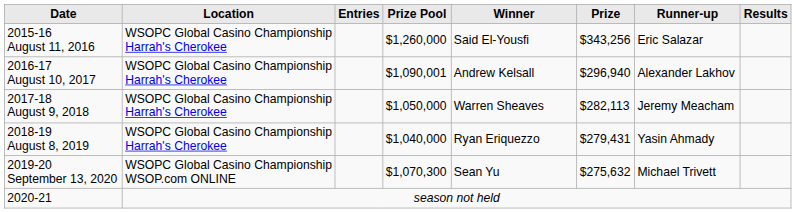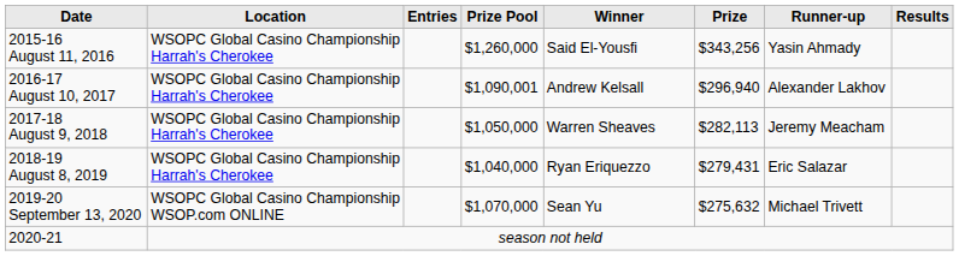 <table class="wikitable">
 <tr>
 <th style="background: #E9E9E9;" width="15%">Date</th>
 <th style="background: #E9E9E9;" width="27%">Location</th>
 <th style="background: #E9E9E9;">Entries</th>
 <th style="background: #E9E9E9;">Prize Pool</th>
 <th style="background: #E9E9E9;" width="16%">Winner</th>
 <th style="background: #E9E9E9;">Prize</th>
 <th style="background: #E9E9E9;">Runner-up</th>
 <th style="background: #E9E9E9;">Results</th>
 </tr>
 <tr>
 <td>2015-16<br>August 11, 2016</td>
 <td>WSOPC Global Casino Championship<br><a href='#'>Harrah's Cherokee</a></td>
 <td></td>
 <td>$1,260,000</td>
 <td> Said El-Yousfi</td>
 <td>$343,256</td>
-<td> Eric Salazar</td>
+<td> Yasin Ahmady</td>
 <td></td>
 </tr>
 <tr>
 <td>2016-17<br>August 10, 2017</td>
 <td>WSOPC Global Casino Championship<br><a href='#'>Harrah's Cherokee</a></td>
 <td></td>
 <td>$1,090,001</td>
 <td> Andrew Kelsall</td>
 <td>$296,940</td>
 <td> Alexander Lakhov</td>
 <td></td>
 </tr>
 <tr>
 <td>2017-18<br>August 9, 2018</td>
 <td>WSOPC Global Casino Championship<br><a href='#'>Harrah's Cherokee</a></td>
 <td></td>
 <td>$1,050,000</td>
 <td> Warren Sheaves</td>
 <td>$282,113</td>
 <td> Jeremy Meacham</td>
 <td></td>
 </tr>
 <tr>
 <td>2018-19<br>August 8, 2019</td>
 <td>WSOPC Global Casino Championship<br><a href='#'>Harrah's Cherokee</a></td>
 <td></td>
 <td>$1,040,000</td>
 <td> Ryan Eriquezzo</td>
 <td>$279,431</td>
-<td> Yasin Ahmady</td>
+<td> Eric Salazar</td>
 <td></td>
 </tr>
 <tr>
 <td>2019-20<br>September 13, 2020</td>
 <td>WSOPC Global Casino Championship<br>WSOP.com ONLINE</td>
 <td></td>
-<td>$1,070,300</td>
+<td>$1,070,000</td>
 <td> Sean Yu</td>
 <td>$275,632</td>
 <td> Michael Trivett</td>
 <td></td>
 </tr>
 <tr>
 <td>2020-21</td>
 <td colspan=7 align=center><em>season not held</em></td>
 </tr>
 </table>
